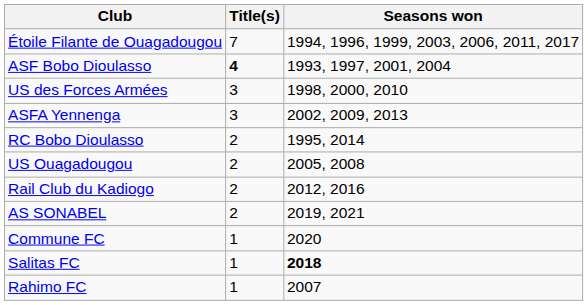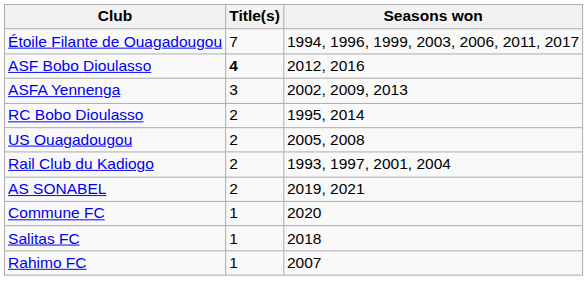 <table class="wikitable">
 <tr>
 <th>Club</th>
 <th>Title(s)</th>
 <th>Seasons won</th>
 </tr>
 <tr>
 <td><a href='#'>Étoile Filante de Ouagadougou</a></td>
 <td>7</td>
 <td>1994, 1996, 1999, 2003, 2006, 2011, 2017</td>
 </tr>
 <tr>
 <td><a href='#'>ASF Bobo Dioulasso</a></td>
 <td><strong>4</strong></td>
-<td>1993, 1997, 2001, 2004</td>
-</tr>
-<tr>
-<td><a href='#'>US des Forces Armées</a></td>
-<td>3</td>
-<td>1998, 2000, 2010</td>
+<td>2012, 2016</td>
 </tr>
 <tr>
 <td><a href='#'>ASFA Yennenga</a></td>
 <td>3</td>
 <td>2002, 2009, 2013</td>
 </tr>
 <tr>
 <td><a href='#'>RC Bobo Dioulasso</a></td>
 <td>2</td>
 <td>1995, 2014</td>
 </tr>
 <tr>
 <td><a href='#'>US Ouagadougou</a></td>
 <td>2</td>
 <td>2005, 2008</td>
 </tr>
 <tr>
 <td><a href='#'>Rail Club du Kadiogo</a></td>
 <td>2</td>
-<td>2012, 2016</td>
+<td>1993, 1997, 2001, 2004</td>
 </tr>
 <tr>
 <td><a href='#'>AS SONABEL</a></td>
 <td>2</td>
 <td>2019, 2021</td>
 </tr>
 <tr>
 <td><a href='#'>Commune FC</a></td>
 <td>1</td>
 <td>2020</td>
 </tr>
 <tr>
 <td><a href='#'>Salitas FC</a></td>
 <td>1</td>
-<td><strong>2018</strong></td>
+<td>2018</td>
 </tr>
 <tr>
 <td><a href='#'>Rahimo FC</a></td>
 <td>1</td>
 <td>2007</td>
 </tr>
 </table>
